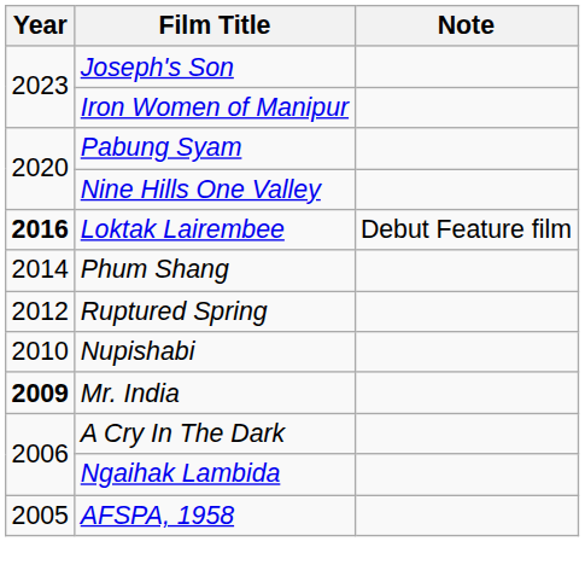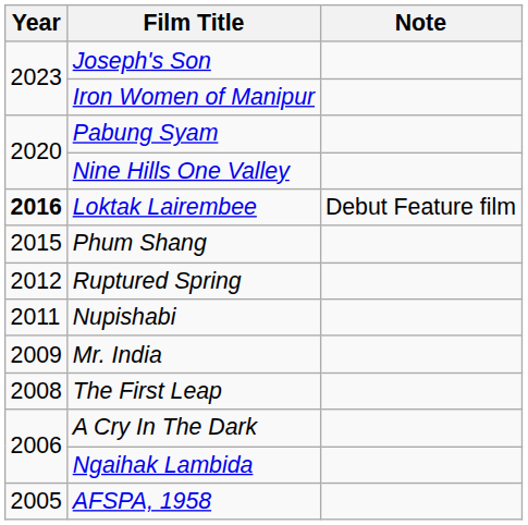 <table class="wikitable sortable">
 <tr>
 <th>Year</th>
 <th>Film Title</th>
 <th>Note</th>
 </tr>
 <tr>
 <td rowspan="2">2023</td>
 <td><em><a href='#'>Joseph's Son</a></em> </td>
 <td></td>
 </tr>
 <tr>
 <td><em><a href='#'>Iron Women of Manipur</a></em> </td>
 <td></td>
 </tr>
 <tr>
 <td rowspan="2">2020</td>
 <td><em><a href='#'>Pabung Syam</a></em></td>
 <td></td>
 </tr>
 <tr>
 <td><em><a href='#'>Nine Hills One Valley</a></em></td>
 <td></td>
 </tr>
 <tr>
 <td><strong>2016</strong></td>
 <td><em><a href='#'>Loktak Lairembee</a></em></td>
 <td>Debut Feature film</td>
 </tr>
 <tr>
-<td>2014</td>
+<td>2015</td>
 <td><em>Phum Shang</em></td>
 <td></td>
 </tr>
 <tr>
 <td>2012</td>
 <td><em>Ruptured Spring</em></td>
 <td></td>
 </tr>
 <tr>
-<td>2010</td>
+<td>2011</td>
 <td><em>Nupishabi</em></td>
 <td></td>
 </tr>
 <tr>
-<td><strong>2009</strong></td>
+<td>2009</td>
 <td><em>Mr. India</em></td>
+<td></td>
+</tr>
+<tr>
+<td>2008</td>
+<td><em>The First Leap</em></td>
 <td></td>
 </tr>
 <tr>
 <td rowspan="2">2006</td>
 <td><em>A Cry In The Dark</em></td>
 <td></td>
 </tr>
 <tr>
 <td><em><a href='#'>Ngaihak Lambida</a></em></td>
 <td></td>
 </tr>
 <tr>
 <td>2005</td>
 <td><em><a href='#'>AFSPA, 1958</a></em></td>
 <td></td>
 </tr>
 </table>
